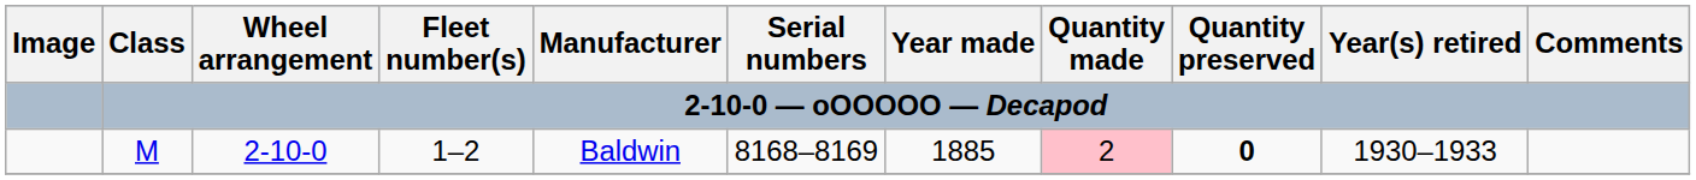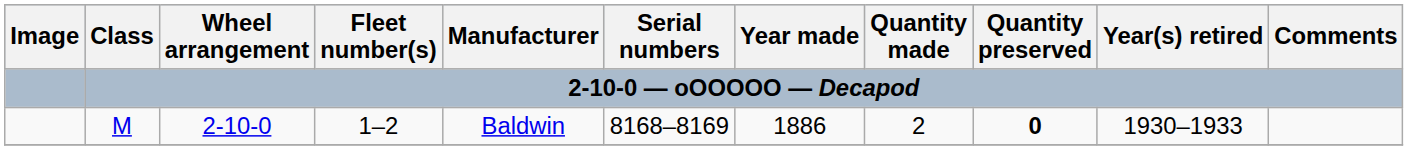 <table class="wikitable" style="text-align:center">
 <tr style="background:#AABBCC; font-weight:bold">
 <th>Image</th>
 <th>Class</th>
 <th>Wheel<br>arrangement</th>
 <th>Fleet<br>number(s)</th>
 <th>Manufacturer</th>
 <th>Serial<br>numbers</th>
 <th>Year made</th>
 <th>Quantity<br>made</th>
 <th>Quantity<br>preserved</th>
 <th>Year(s) retired</th>
 <th>Comments</th>
 </tr>
 <tr style="background:#AABBCC; font-weight:bold">
 <td></td>
 <td colspan="10">2-10-0 — oOOOOO — <em>Decapod</em></td>
 </tr>
 <tr>
 <td></td>
 <td><a href='#'>M</a></td>
 <td><a href='#'>2-10-0</a></td>
 <td>1–2</td>
 <td><a href='#'>Baldwin</a></td>
 <td>8168–8169</td>
-<td>1885</td>
-<td style="background: pink;">2</td>
+<td>1886</td>
+<td>2</td>
 <td><strong>0</strong></td>
 <td>1930–1933</td>
 <td align=left></td>
 </tr>
 <tr>
 </tr>
 </table>
